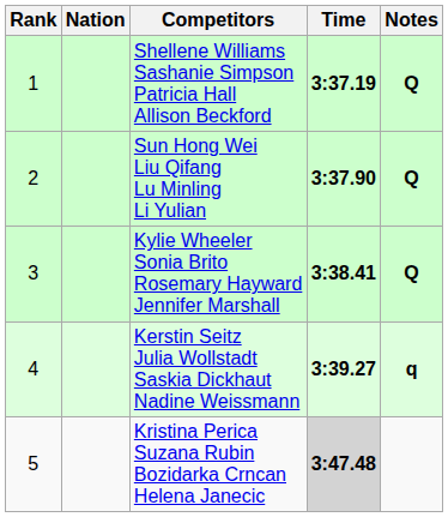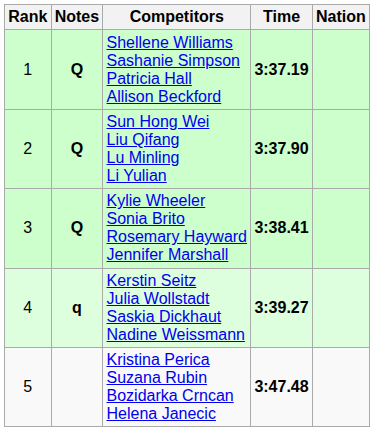 <table class="wikitable sortable" style="text-align:center">
 <tr>
 <th>Rank</th>
-<th>Nation</th>
+<th>Notes</th>
 <th>Competitors</th>
 <th>Time</th>
-<th>Notes</th>
+<th>Nation</th>
 </tr>
 <tr bgcolor=ccffcc>
 <td>1</td>
-<td align=left></td>
+<td><strong>Q</strong></td>
 <td align=left><a href='#'>Shellene Williams</a><br><a href='#'>Sashanie Simpson</a><br><a href='#'>Patricia Hall</a><br><a href='#'>Allison Beckford</a></td>
 <td><strong>3:37.19</strong></td>
-<td><strong>Q</strong></td>
+<td align=left></td>
 </tr>
 <tr bgcolor=ccffcc>
 <td>2</td>
-<td align=left></td>
+<td><strong>Q</strong></td>
 <td align=left><a href='#'>Sun Hong Wei</a><br><a href='#'>Liu Qifang</a><br><a href='#'>Lu Minling</a><br><a href='#'>Li Yulian</a></td>
 <td><strong>3:37.90</strong></td>
-<td><strong>Q</strong></td>
+<td align=left></td>
 </tr>
 <tr bgcolor=ccffcc>
 <td>3</td>
-<td align=left></td>
+<td><strong>Q</strong></td>
 <td align=left><a href='#'>Kylie Wheeler</a><br><a href='#'>Sonia Brito</a><br><a href='#'>Rosemary Hayward</a><br><a href='#'>Jennifer Marshall</a></td>
 <td><strong>3:38.41</strong></td>
-<td><strong>Q</strong></td>
+<td align=left></td>
 </tr>
 <tr bgcolor=ddffdd>
 <td>4</td>
-<td align=left></td>
+<td><strong>q</strong></td>
 <td align=left><a href='#'>Kerstin Seitz</a><br><a href='#'>Julia Wollstadt</a><br><a href='#'>Saskia Dickhaut</a><br><a href='#'>Nadine Weissmann</a></td>
 <td><strong>3:39.27</strong></td>
-<td><strong>q</strong></td>
+<td align=left></td>
 </tr>
 <tr>
 <td>5</td>
+<td></td>
+<td align=left><a href='#'>Kristina Perica</a><br><a href='#'>Suzana Rubin</a><br><a href='#'>Bozidarka Crncan</a><br><a href='#'>Helena Janecic</a></td>
+<td><strong>3:47.48</strong></td>
 <td align=left></td>
-<td align=left><a href='#'>Kristina Perica</a><br><a href='#'>Suzana Rubin</a><br><a href='#'>Bozidarka Crncan</a><br><a href='#'>Helena Janecic</a></td>
-<td style="background: lightgrey;"><strong>3:47.48</strong></td>
-<td></td>
 </tr>
 </table>
